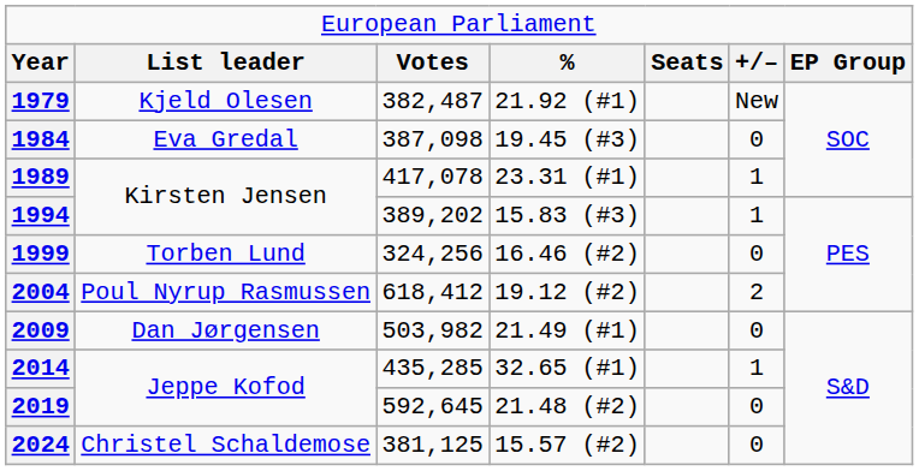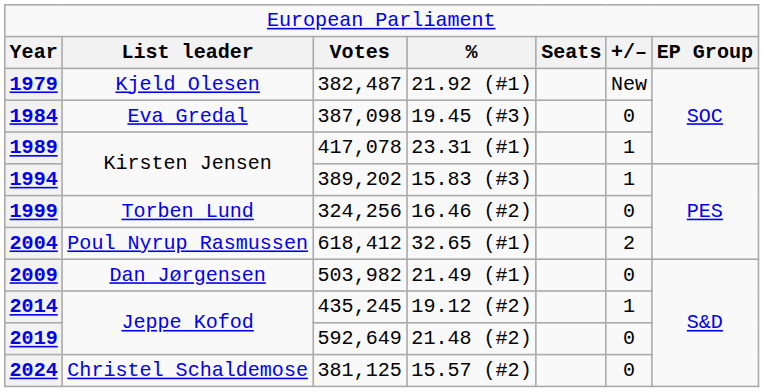 <table class="wikitable" style="font-size:97%; text-align:center;">
 <tr>
 <td colspan="8" align="center"><a href='#'>European Parliament</a></td>
 </tr>
 <tr>
 <th>Year</th>
 <th>List leader</th>
 <th>Votes</th>
 <th>%</th>
 <th>Seats</th>
 <th>+/–</th>
 <th>EP Group</th>
 </tr>
 <tr>
 <th><a href='#'>1979</a></th>
 <td><a href='#'>Kjeld Olesen</a></td>
 <td>382,487</td>
 <td>21.92 (#1)</td>
 <td></td>
 <td>New</td>
 <td rowspan=3><a href='#'>SOC</a></td>
 </tr>
 <tr>
 <th><a href='#'>1984</a></th>
 <td><a href='#'>Eva Gredal</a></td>
 <td>387,098</td>
 <td>19.45 (#3)</td>
 <td></td>
 <td> 0</td>
 </tr>
 <tr>
 <th><a href='#'>1989</a></th>
 <td rowspan=2>Kirsten Jensen</td>
 <td>417,078</td>
 <td>23.31 (#1)</td>
 <td></td>
 <td> 1</td>
 </tr>
 <tr>
 <th><a href='#'>1994</a></th>
 <td>389,202</td>
 <td>15.83 (#3)</td>
 <td></td>
 <td> 1</td>
 <td rowspan=3><a href='#'>PES</a></td>
 </tr>
 <tr>
 <th><a href='#'>1999</a></th>
 <td><a href='#'>Torben Lund</a></td>
 <td>324,256</td>
 <td>16.46 (#2)</td>
 <td></td>
 <td> 0</td>
 </tr>
 <tr>
 <th><a href='#'>2004</a></th>
 <td><a href='#'>Poul Nyrup Rasmussen</a></td>
 <td>618,412</td>
-<td>19.12 (#2)</td>
+<td>32.65 (#1)</td>
 <td></td>
 <td> 2</td>
 </tr>
 <tr>
 <th><a href='#'>2009</a></th>
 <td><a href='#'>Dan Jørgensen</a></td>
 <td>503,982</td>
 <td>21.49 (#1)</td>
 <td></td>
 <td> 0</td>
 <td rowspan=4><a href='#'>S&D</a></td>
 </tr>
 <tr>
 <th><a href='#'>2014</a></th>
 <td rowspan=2><a href='#'>Jeppe Kofod</a></td>
-<td>435,285</td>
-<td>32.65 (#1)</td>
+<td>435,245</td>
+<td>19.12 (#2)</td>
 <td></td>
 <td> 1</td>
 </tr>
 <tr>
 <th><a href='#'>2019</a></th>
-<td>592,645</td>
+<td>592,649</td>
 <td>21.48 (#2)</td>
 <td></td>
 <td> 0</td>
 </tr>
 <tr>
 <th><a href='#'>2024</a></th>
 <td><a href='#'>Christel Schaldemose</a></td>
 <td>381,125</td>
 <td>15.57 (#2)</td>
 <td></td>
 <td> 0</td>
 </tr>
 </table>
